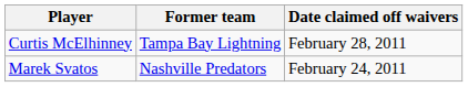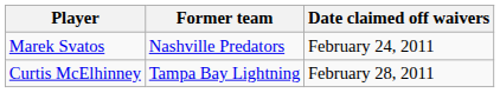 <table class="wikitable">
 <tr>
 <th>Player</th>
 <th>Former team</th>
 <th>Date claimed off waivers</th>
 </tr>
 <tr>
+<td><a href='#'>Marek Svatos</a></td>
+<td><a href='#'>Nashville Predators</a></td>
+<td>February 24, 2011</td>
+</tr>
+<tr>
 <td><a href='#'>Curtis McElhinney</a></td>
 <td><a href='#'>Tampa Bay Lightning</a></td>
 <td>February 28, 2011</td>
 </tr>
-<tr>
-<td><a href='#'>Marek Svatos</a></td>
-<td><a href='#'>Nashville Predators</a></td>
-<td>February 24, 2011</td>
-</tr>
 </table>
